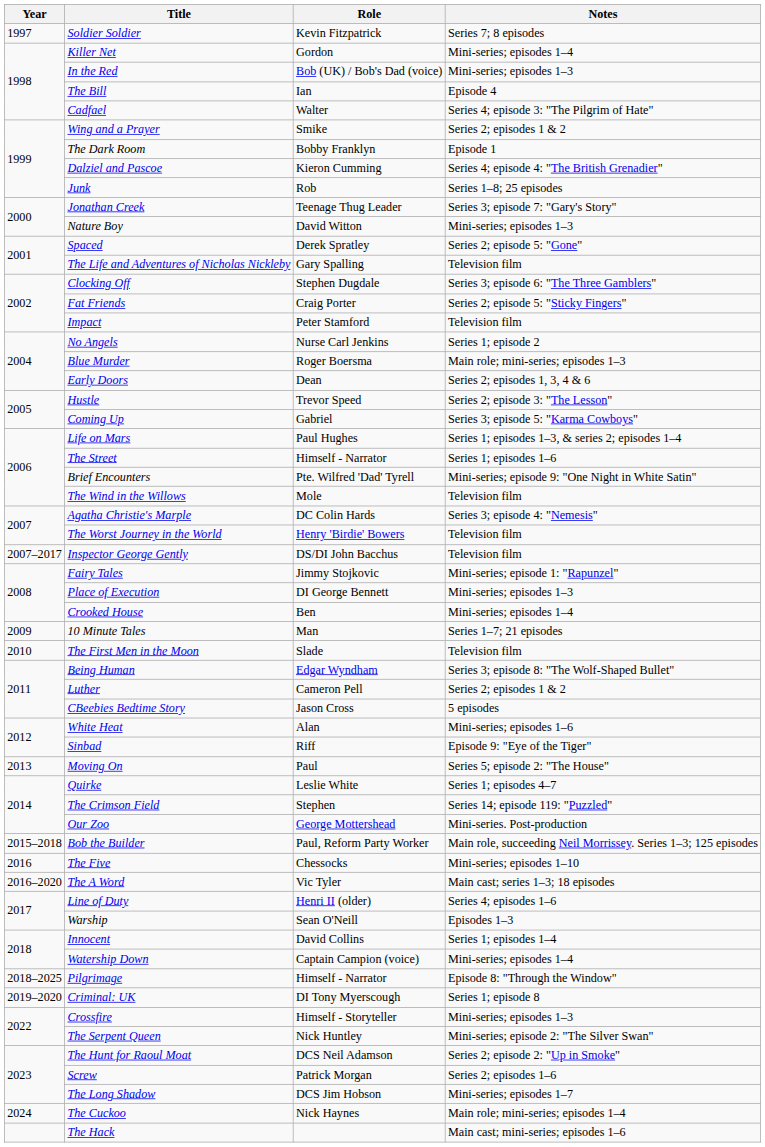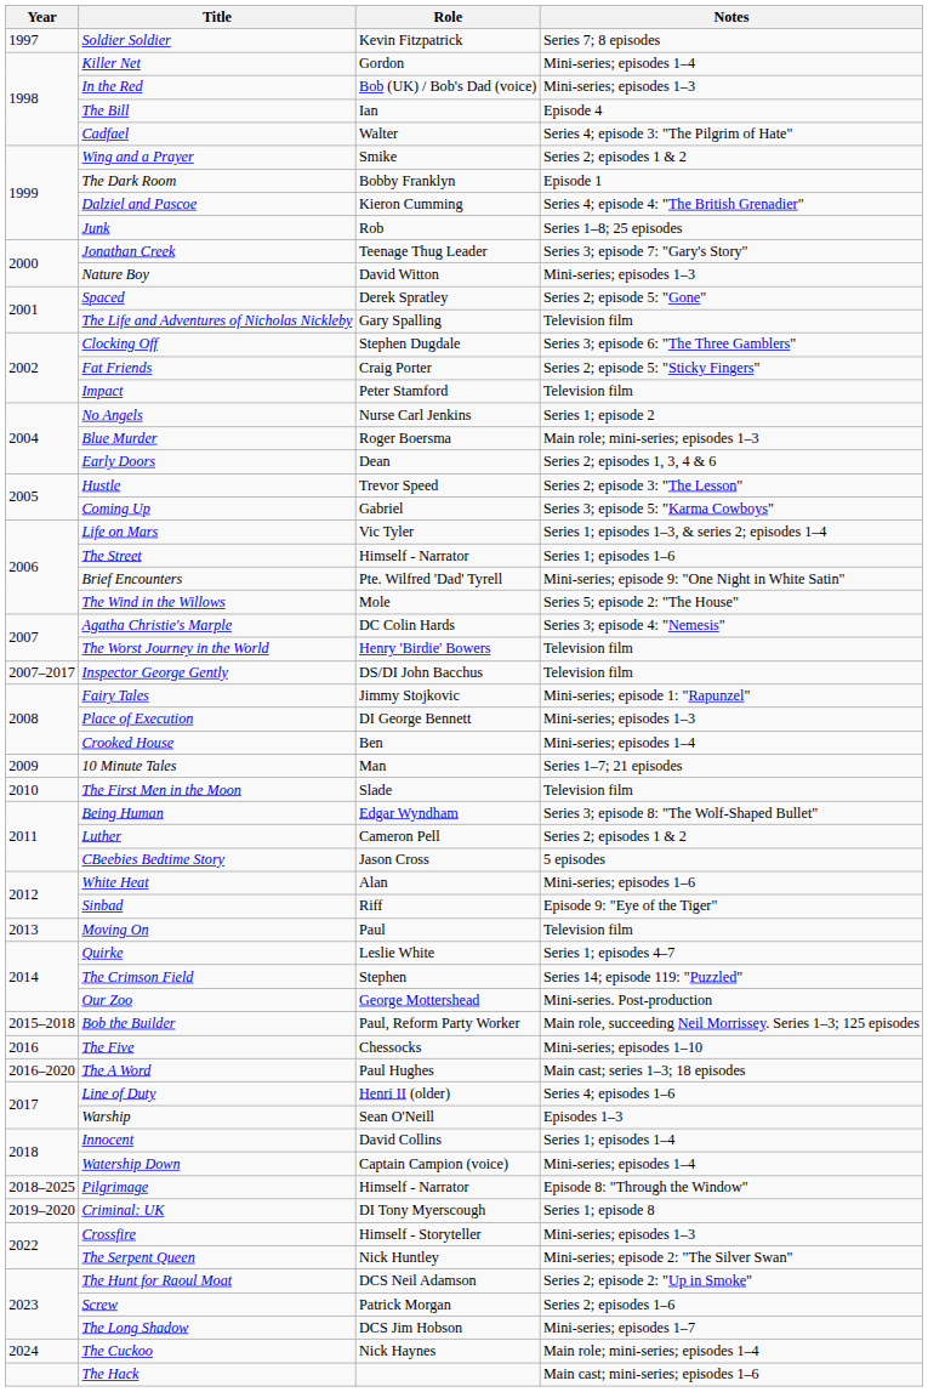 <table class="wikitable sortable">
 <tr>
 <th>Year</th>
 <th>Title</th>
 <th>Role</th>
 <th>Notes</th>
 </tr>
 <tr>
 <td>1997</td>
 <td><em><a href='#'>Soldier Soldier</a></em></td>
 <td>Kevin Fitzpatrick</td>
 <td>Series 7; 8 episodes</td>
 </tr>
 <tr>
 <td rowspan="4">1998</td>
 <td><em><a href='#'>Killer Net</a></em></td>
 <td>Gordon</td>
 <td>Mini-series; episodes 1–4</td>
 </tr>
 <tr>
 <td><em><a href='#'>In the Red</a></em></td>
 <td><a href='#'>Bob</a> (UK) / Bob's Dad (voice)</td>
 <td>Mini-series; episodes 1–3</td>
 </tr>
 <tr>
 <td><em><a href='#'>The Bill</a></em></td>
 <td>Ian</td>
 <td>Episode 4</td>
 </tr>
 <tr>
 <td><em><a href='#'>Cadfael</a></em></td>
 <td>Walter</td>
 <td>Series 4; episode 3: "The Pilgrim of Hate"</td>
 </tr>
 <tr>
 <td rowspan="4">1999</td>
 <td><em><a href='#'>Wing and a Prayer</a></em></td>
 <td>Smike</td>
 <td>Series 2; episodes 1 & 2</td>
 </tr>
 <tr>
 <td><em>The Dark Room</em></td>
 <td>Bobby Franklyn</td>
 <td>Episode 1</td>
 </tr>
 <tr>
 <td><em><a href='#'>Dalziel and Pascoe</a></em></td>
 <td>Kieron Cumming</td>
 <td>Series 4; episode 4: "<a href='#'>The British Grenadier</a>"</td>
 </tr>
 <tr>
 <td><em><a href='#'>Junk</a></em></td>
 <td>Rob</td>
 <td>Series 1–8; 25 episodes</td>
 </tr>
 <tr>
 <td rowspan="2">2000</td>
 <td><em><a href='#'>Jonathan Creek</a></em></td>
 <td>Teenage Thug Leader</td>
 <td>Series 3; episode 7: "Gary's Story"</td>
 </tr>
 <tr>
 <td><em>Nature Boy</em></td>
 <td>David Witton</td>
 <td>Mini-series; episodes 1–3</td>
 </tr>
 <tr>
 <td rowspan="2">2001</td>
 <td><em><a href='#'>Spaced</a></em></td>
 <td>Derek Spratley</td>
 <td>Series 2; episode 5: "<a href='#'>Gone</a>"</td>
 </tr>
 <tr>
 <td><em><a href='#'>The Life and Adventures of Nicholas Nickleby</a></em></td>
 <td>Gary Spalling</td>
 <td>Television film</td>
 </tr>
 <tr>
 <td rowspan="3">2002</td>
 <td><em><a href='#'>Clocking Off</a></em></td>
 <td>Stephen Dugdale</td>
 <td>Series 3; episode 6: "<a href='#'>The Three Gamblers</a>"</td>
 </tr>
 <tr>
 <td><em><a href='#'>Fat Friends</a></em></td>
 <td>Craig Porter</td>
 <td>Series 2; episode 5: "<a href='#'>Sticky Fingers</a>"</td>
 </tr>
 <tr>
 <td><em><a href='#'>Impact</a></em></td>
 <td>Peter Stamford</td>
 <td>Television film</td>
 </tr>
 <tr>
 <td rowspan="3">2004</td>
 <td><em><a href='#'>No Angels</a></em></td>
 <td>Nurse Carl Jenkins</td>
 <td>Series 1; episode 2</td>
 </tr>
 <tr>
 <td><em><a href='#'>Blue Murder</a></em></td>
 <td>Roger Boersma</td>
 <td>Main role; mini-series; episodes 1–3</td>
 </tr>
 <tr>
 <td><em><a href='#'>Early Doors</a></em></td>
 <td>Dean</td>
 <td>Series 2; episodes 1, 3, 4 & 6</td>
 </tr>
 <tr>
 <td rowspan="2">2005</td>
 <td><em><a href='#'>Hustle</a></em></td>
 <td>Trevor Speed</td>
 <td>Series 2; episode 3: "<a href='#'>The Lesson</a>"</td>
 </tr>
 <tr>
 <td><em><a href='#'>Coming Up</a></em></td>
 <td>Gabriel</td>
 <td>Series 3; episode 5: "<a href='#'>Karma Cowboys</a>"</td>
 </tr>
 <tr>
 <td rowspan="4">2006</td>
 <td><em><a href='#'>Life on Mars</a></em></td>
-<td>Paul Hughes</td>
+<td>Vic Tyler</td>
 <td>Series 1; episodes 1–3, & series 2; episodes 1–4</td>
 </tr>
 <tr>
 <td><em><a href='#'>The Street</a></em></td>
 <td>Himself - Narrator</td>
 <td>Series 1; episodes 1–6</td>
 </tr>
 <tr>
 <td><em>Brief Encounters</em></td>
 <td>Pte. Wilfred 'Dad' Tyrell</td>
 <td>Mini-series; episode 9: "One Night in White Satin"</td>
 </tr>
 <tr>
 <td><em><a href='#'>The Wind in the Willows</a></em></td>
 <td>Mole</td>
-<td>Television film</td>
+<td>Series 5; episode 2: "The House"</td>
 </tr>
 <tr>
 <td rowspan="2">2007</td>
 <td><em><a href='#'>Agatha Christie's Marple</a></em></td>
 <td>DC Colin Hards</td>
 <td>Series 3; episode 4: "<a href='#'>Nemesis</a>"</td>
 </tr>
 <tr>
 <td><em><a href='#'>The Worst Journey in the World</a></em></td>
 <td><a href='#'>Henry 'Birdie' Bowers</a></td>
 <td>Television film</td>
 </tr>
 <tr>
 <td>2007–2017</td>
 <td><em><a href='#'>Inspector George Gently</a></em></td>
 <td>DS/DI John Bacchus</td>
 <td>Television film</td>
 </tr>
 <tr>
 <td rowspan="3">2008</td>
 <td><em><a href='#'>Fairy Tales</a></em></td>
 <td>Jimmy Stojkovic</td>
 <td>Mini-series; episode 1: "<a href='#'>Rapunzel</a>"</td>
 </tr>
 <tr>
 <td><em><a href='#'>Place of Execution</a></em></td>
 <td>DI George Bennett</td>
 <td>Mini-series; episodes 1–3</td>
 </tr>
 <tr>
 <td><em><a href='#'>Crooked House</a></em></td>
 <td>Ben</td>
 <td>Mini-series; episodes 1–4</td>
 </tr>
 <tr>
 <td>2009</td>
 <td><em>10 Minute Tales</em></td>
 <td>Man</td>
 <td>Series 1–7; 21 episodes</td>
 </tr>
 <tr>
 <td>2010</td>
 <td><em><a href='#'>The First Men in the Moon</a></em></td>
 <td>Slade</td>
 <td>Television film</td>
 </tr>
 <tr>
 <td rowspan="3">2011</td>
 <td><em><a href='#'>Being Human</a></em></td>
 <td><a href='#'>Edgar Wyndham</a></td>
 <td>Series 3; episode 8: "The Wolf-Shaped Bullet"</td>
 </tr>
 <tr>
 <td><em><a href='#'>Luther</a></em></td>
 <td>Cameron Pell</td>
 <td>Series 2; episodes 1 & 2</td>
 </tr>
 <tr>
 <td><em><a href='#'>CBeebies Bedtime Story</a></em></td>
 <td>Jason Cross</td>
 <td>5 episodes</td>
 </tr>
 <tr>
 <td rowspan="2">2012</td>
 <td><em><a href='#'>White Heat</a></em></td>
 <td>Alan</td>
 <td>Mini-series; episodes 1–6</td>
 </tr>
 <tr>
 <td><em><a href='#'>Sinbad</a></em></td>
 <td>Riff</td>
 <td>Episode 9: "Eye of the Tiger"</td>
 </tr>
 <tr>
 <td>2013</td>
 <td><em><a href='#'>Moving On</a></em></td>
 <td>Paul</td>
-<td>Series 5; episode 2: "The House"</td>
+<td>Television film</td>
 </tr>
 <tr>
 <td rowspan="3">2014</td>
 <td><em><a href='#'>Quirke</a></em></td>
 <td>Leslie White</td>
 <td>Series 1; episodes 4–7</td>
 </tr>
 <tr>
 <td><em><a href='#'>The Crimson Field</a></em></td>
 <td>Stephen</td>
 <td>Series 14; episode 119: "<a href='#'>Puzzled</a>"</td>
 </tr>
 <tr>
 <td><em><a href='#'>Our Zoo</a></em></td>
 <td><a href='#'>George Mottershead</a></td>
 <td>Mini-series. Post-production</td>
 </tr>
 <tr>
 <td>2015–2018</td>
 <td><em><a href='#'>Bob the Builder</a></em></td>
 <td>Paul, Reform Party Worker</td>
 <td>Main role, succeeding <a href='#'>Neil Morrissey</a>. Series 1–3; 125 episodes</td>
 </tr>
 <tr>
 <td>2016</td>
 <td><em><a href='#'>The Five</a></em></td>
 <td>Chessocks</td>
 <td>Mini-series; episodes 1–10</td>
 </tr>
 <tr>
 <td>2016–2020</td>
 <td><em><a href='#'>The A Word</a></em></td>
-<td>Vic Tyler</td>
+<td>Paul Hughes</td>
 <td>Main cast; series 1–3; 18 episodes</td>
 </tr>
 <tr>
 <td rowspan="2">2017</td>
 <td><em><a href='#'>Line of Duty</a></em></td>
 <td><a href='#'>Henri II</a> (older)</td>
 <td>Series 4; episodes 1–6</td>
 </tr>
 <tr>
 <td><em>Warship</em></td>
 <td>Sean O'Neill</td>
 <td>Episodes 1–3</td>
 </tr>
 <tr>
 <td rowspan="2">2018</td>
 <td><em><a href='#'>Innocent</a></em></td>
 <td>David Collins</td>
 <td>Series 1; episodes 1–4</td>
 </tr>
 <tr>
 <td><em><a href='#'>Watership Down</a></em></td>
 <td>Captain Campion (voice)</td>
 <td>Mini-series; episodes 1–4</td>
 </tr>
 <tr>
 <td>2018–2025</td>
 <td><em><a href='#'>Pilgrimage</a></em></td>
 <td>Himself - Narrator</td>
 <td>Episode 8: "Through the Window"</td>
 </tr>
 <tr>
 <td>2019–2020</td>
 <td><em><a href='#'>Criminal: UK</a></em></td>
 <td>DI Tony Myerscough</td>
 <td>Series 1; episode 8</td>
 </tr>
 <tr>
 <td rowspan="2">2022</td>
 <td><a href='#'><em>Crossfire</em></a></td>
 <td>Himself - Storyteller</td>
 <td>Mini-series; episodes 1–3</td>
 </tr>
 <tr>
 <td><em><a href='#'>The Serpent Queen</a></em></td>
 <td>Nick Huntley</td>
 <td>Mini-series; episode 2: "The Silver Swan"</td>
 </tr>
 <tr>
 <td rowspan="3">2023</td>
 <td><em><a href='#'>The Hunt for Raoul Moat</a></em></td>
 <td>DCS Neil Adamson</td>
 <td>Series 2; episode 2: "<a href='#'>Up in Smoke</a>"</td>
 </tr>
 <tr>
 <td><em><a href='#'>Screw</a></em></td>
 <td>Patrick Morgan</td>
 <td>Series 2; episodes 1–6</td>
 </tr>
 <tr>
 <td><em><a href='#'>The Long Shadow</a></em></td>
 <td>DCS Jim Hobson</td>
 <td>Mini-series; episodes 1–7</td>
 </tr>
 <tr>
 <td>2024</td>
 <td><em><a href='#'>The Cuckoo</a></em></td>
 <td>Nick Haynes</td>
 <td>Main role; mini-series; episodes 1–4</td>
 </tr>
 <tr>
 <td></td>
 <td><em><a href='#'>The Hack</a></em></td>
 <td></td>
 <td>Main cast; mini-series; episodes 1–6</td>
 </tr>
 </table>
